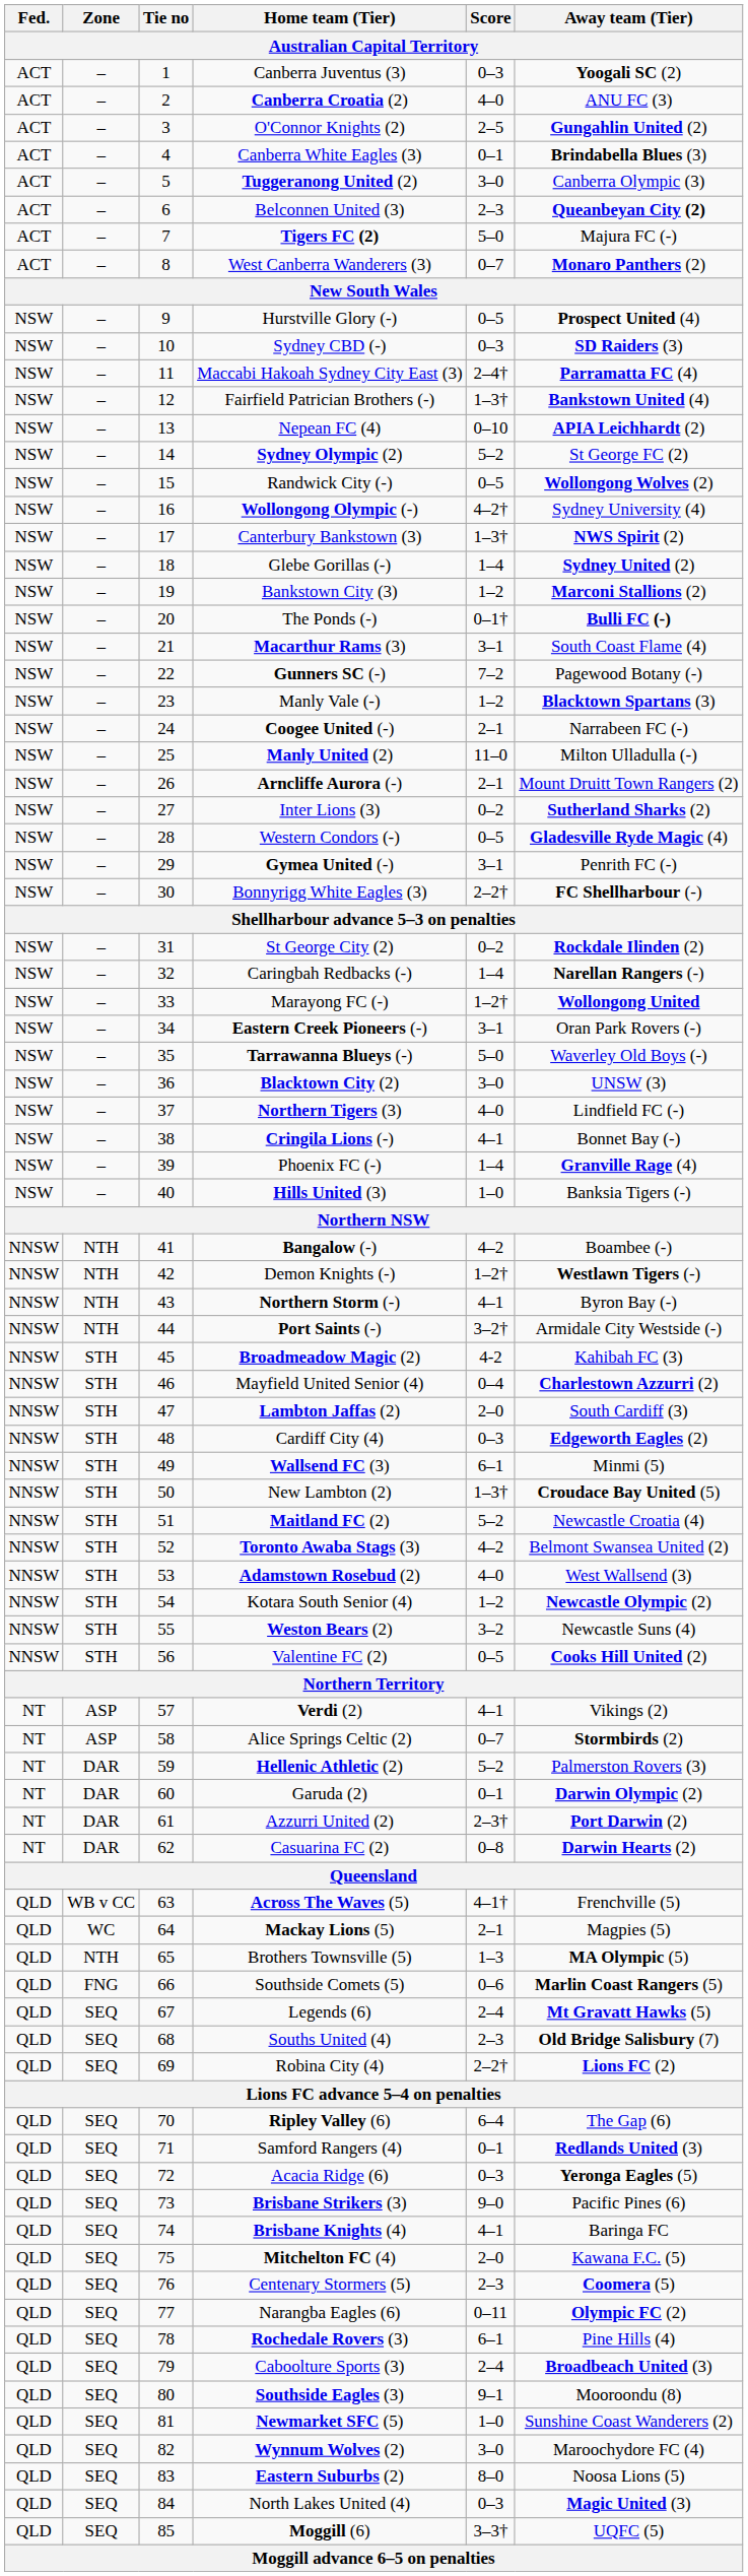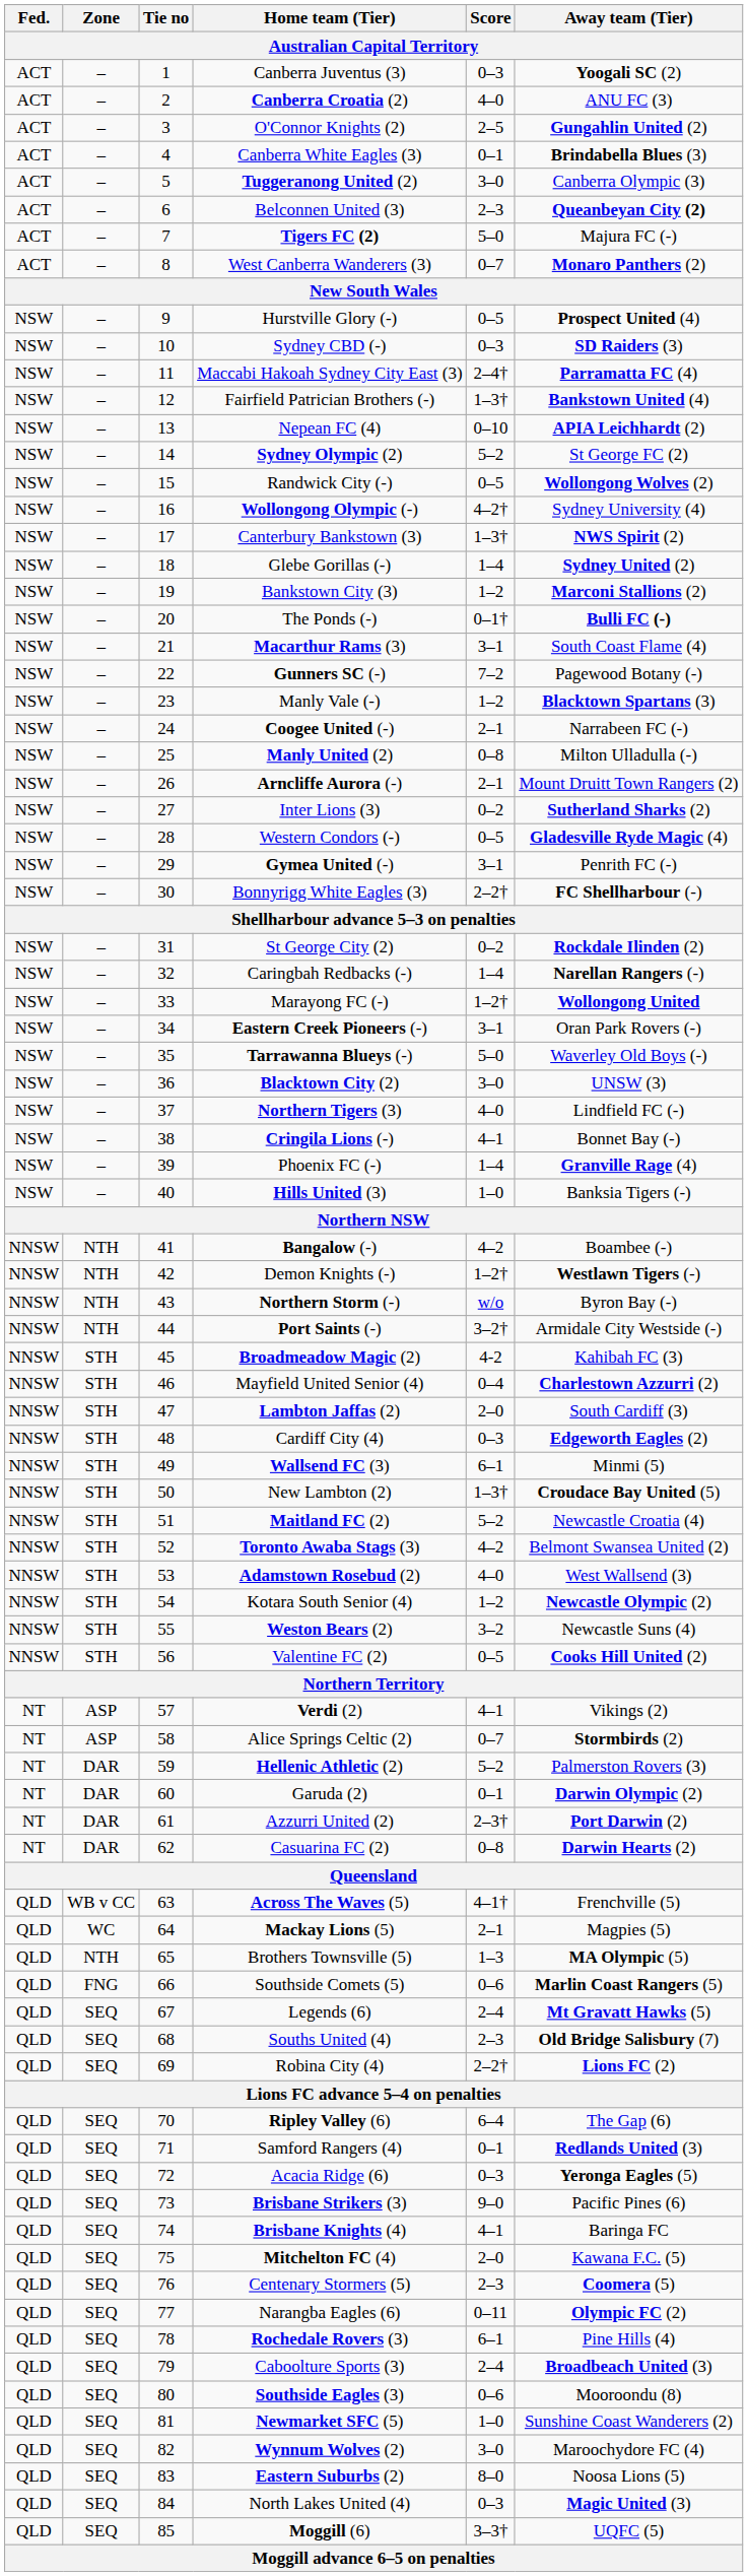 <table class="wikitable" style="text-align:center">
 <tr>
 <th>Fed.</th>
 <th>Zone</th>
 <th>Tie no</th>
 <th>Home team (Tier)</th>
 <th>Score</th>
 <th>Away team (Tier)</th>
 </tr>
 <tr>
 <th colspan=6><a href='#'>Australian Capital Territory</a></th>
 </tr>
 <tr>
 <td>ACT</td>
 <td>–</td>
 <td>1</td>
 <td>Canberra Juventus (3)</td>
 <td>0–3</td>
 <td><strong>Yoogali SC</strong> (2)</td>
 </tr>
 <tr>
 <td>ACT</td>
 <td>–</td>
 <td>2</td>
 <td><strong><a href='#'>Canberra Croatia</a></strong> (2)</td>
 <td>4–0</td>
 <td><a href='#'>ANU FC</a> (3)</td>
 </tr>
 <tr>
 <td>ACT</td>
 <td>–</td>
 <td>3</td>
 <td><a href='#'>O'Connor Knights</a> (2)</td>
 <td>2–5</td>
 <td><strong><a href='#'>Gungahlin United</a></strong> (2)</td>
 </tr>
 <tr>
 <td>ACT</td>
 <td>–</td>
 <td>4</td>
 <td><a href='#'>Canberra White Eagles</a> (3)</td>
 <td>0–1</td>
 <td><strong>Brindabella Blues</strong> (3)</td>
 </tr>
 <tr>
 <td>ACT</td>
 <td>–</td>
 <td>5</td>
 <td><strong><a href='#'>Tuggeranong United</a></strong> (2)</td>
 <td>3–0</td>
 <td><a href='#'>Canberra Olympic</a> (3)</td>
 </tr>
 <tr>
 <td>ACT</td>
 <td>–</td>
 <td>6</td>
 <td><a href='#'>Belconnen United</a> (3)</td>
 <td>2–3</td>
 <td><strong><a href='#'>Queanbeyan City</a> (2)</strong></td>
 </tr>
 <tr>
 <td>ACT</td>
 <td>–</td>
 <td>7</td>
 <td><strong><a href='#'>Tigers FC</a> (2)</strong></td>
 <td>5–0</td>
 <td>Majura FC (-)</td>
 </tr>
 <tr>
 <td>ACT</td>
 <td>–</td>
 <td>8</td>
 <td><a href='#'>West Canberra Wanderers</a> (3)</td>
 <td>0–7</td>
 <td><strong><a href='#'>Monaro Panthers</a></strong> (2)</td>
 </tr>
 <tr>
 <th colspan=6><a href='#'>New South Wales</a></th>
 </tr>
 <tr>
 <td>NSW</td>
 <td>–</td>
 <td>9</td>
 <td>Hurstville Glory (-)</td>
 <td>0–5</td>
 <td><strong>Prospect United</strong> (4)</td>
 </tr>
 <tr>
 <td>NSW</td>
 <td>–</td>
 <td>10</td>
 <td><a href='#'>Sydney CBD</a> (-)</td>
 <td>0–3</td>
 <td><strong><a href='#'>SD Raiders</a></strong> (3)</td>
 </tr>
 <tr>
 <td>NSW</td>
 <td>–</td>
 <td>11</td>
 <td><a href='#'>Maccabi Hakoah Sydney City East</a> (3)</td>
 <td>2–4†</td>
 <td><strong><a href='#'>Parramatta FC</a></strong> (4)</td>
 </tr>
 <tr>
 <td>NSW</td>
 <td>–</td>
 <td>12</td>
 <td>Fairfield Patrician Brothers (-)</td>
 <td>1–3†</td>
 <td><strong><a href='#'>Bankstown United</a></strong> (4)</td>
 </tr>
 <tr>
 <td>NSW</td>
 <td>–</td>
 <td>13</td>
 <td><a href='#'>Nepean FC</a> (4)</td>
 <td>0–10</td>
 <td><strong><a href='#'>APIA Leichhardt</a></strong> (2)</td>
 </tr>
 <tr>
 <td>NSW</td>
 <td>–</td>
 <td>14</td>
 <td><strong><a href='#'>Sydney Olympic</a></strong> (2)</td>
 <td>5–2</td>
 <td><a href='#'>St George FC</a> (2)</td>
 </tr>
 <tr>
 <td>NSW</td>
 <td>–</td>
 <td>15</td>
 <td>Randwick City (-)</td>
 <td>0–5</td>
 <td><strong><a href='#'>Wollongong Wolves</a></strong> (2)</td>
 </tr>
 <tr>
 <td>NSW</td>
 <td>–</td>
 <td>16</td>
 <td><strong><a href='#'>Wollongong Olympic</a></strong> (-)</td>
 <td>4–2†</td>
 <td><a href='#'>Sydney University</a> (4)</td>
 </tr>
 <tr>
 <td>NSW</td>
 <td>–</td>
 <td>17</td>
 <td><a href='#'>Canterbury Bankstown</a> (3)</td>
 <td>1–3†</td>
 <td><strong><a href='#'>NWS Spirit</a></strong> (2)</td>
 </tr>
 <tr>
 <td>NSW</td>
 <td>–</td>
 <td>18</td>
 <td>Glebe Gorillas (-)</td>
 <td>1–4</td>
 <td><strong><a href='#'>Sydney United</a></strong> (2)</td>
 </tr>
 <tr>
 <td>NSW</td>
 <td>–</td>
 <td>19</td>
 <td><a href='#'>Bankstown City</a> (3)</td>
 <td>1–2</td>
 <td><strong><a href='#'>Marconi Stallions</a></strong> (2)</td>
 </tr>
 <tr>
 <td>NSW</td>
 <td>–</td>
 <td>20</td>
 <td>The Ponds (-)</td>
 <td>0–1†</td>
 <td><strong><a href='#'>Bulli FC</a> (-)</strong></td>
 </tr>
 <tr>
 <td>NSW</td>
 <td>–</td>
 <td>21</td>
 <td><strong><a href='#'>Macarthur Rams</a></strong> (3)</td>
 <td>3–1</td>
 <td><a href='#'>South Coast Flame</a> (4)</td>
 </tr>
 <tr>
 <td>NSW</td>
 <td>–</td>
 <td>22</td>
 <td><strong>Gunners SC</strong> (-)</td>
 <td>7–2</td>
 <td>Pagewood Botany (-)</td>
 </tr>
 <tr>
 <td>NSW</td>
 <td>–</td>
 <td>23</td>
 <td>Manly Vale (-)</td>
 <td>1–2</td>
 <td><strong><a href='#'>Blacktown Spartans</a></strong> (3)</td>
 </tr>
 <tr>
 <td>NSW</td>
 <td>–</td>
 <td>24</td>
 <td><strong>Coogee United</strong> (-)</td>
 <td>2–1</td>
 <td>Narrabeen FC (-)</td>
 </tr>
 <tr>
 <td>NSW</td>
 <td>–</td>
 <td>25</td>
 <td><strong><a href='#'>Manly United</a></strong> (2)</td>
-<td>11–0</td>
+<td>0–8</td>
 <td>Milton Ulladulla (-)</td>
 </tr>
 <tr>
 <td>NSW</td>
 <td>–</td>
 <td>26</td>
 <td><strong>Arncliffe Aurora</strong> (-)</td>
 <td>2–1</td>
 <td><a href='#'>Mount Druitt Town Rangers</a> (2)</td>
 </tr>
 <tr>
 <td>NSW</td>
 <td>–</td>
 <td>27</td>
 <td><a href='#'>Inter Lions</a> (3)</td>
 <td>0–2</td>
 <td><strong><a href='#'>Sutherland Sharks</a></strong> (2)</td>
 </tr>
 <tr>
 <td>NSW</td>
 <td>–</td>
 <td>28</td>
 <td><a href='#'>Western Condors</a> (-)</td>
 <td>0–5</td>
 <td><strong><a href='#'>Gladesville Ryde Magic</a></strong> (4)</td>
 </tr>
 <tr>
 <td>NSW</td>
 <td>–</td>
 <td>29</td>
 <td><strong>Gymea United</strong> (-)</td>
 <td>3–1</td>
 <td>Penrith FC (-)</td>
 </tr>
 <tr>
 <td>NSW</td>
 <td>–</td>
 <td>30</td>
 <td><a href='#'>Bonnyrigg White Eagles</a> (3)</td>
 <td>2–2†</td>
 <td><strong>FC Shellharbour</strong> (-)</td>
 </tr>
 <tr>
 <th colspan=6>Shellharbour advance 5–3 on penalties</th>
 </tr>
 <tr>
 <td>NSW</td>
 <td>–</td>
 <td>31</td>
 <td><a href='#'>St George City</a> (2)</td>
 <td>0–2</td>
 <td><strong><a href='#'>Rockdale Ilinden</a></strong> (2)</td>
 </tr>
 <tr>
 <td>NSW</td>
 <td>–</td>
 <td>32</td>
 <td>Caringbah Redbacks (-)</td>
 <td>1–4</td>
 <td><strong>Narellan Rangers</strong> (-)</td>
 </tr>
 <tr>
 <td>NSW</td>
 <td>–</td>
 <td>33</td>
 <td>Marayong FC (-)</td>
 <td>1–2†</td>
 <td><strong><a href='#'>Wollongong United</a></strong></td>
 </tr>
 <tr>
 <td>NSW</td>
 <td>–</td>
 <td>34</td>
 <td><strong>Eastern Creek Pioneers</strong> (-)</td>
 <td>3–1</td>
 <td>Oran Park Rovers (-)</td>
 </tr>
 <tr>
 <td>NSW</td>
 <td>–</td>
 <td>35</td>
 <td><strong>Tarrawanna Blueys</strong> (-)</td>
 <td>5–0</td>
 <td><a href='#'>Waverley Old Boys</a> (-)</td>
 </tr>
 <tr>
 <td>NSW</td>
 <td>–</td>
 <td>36</td>
 <td><strong><a href='#'>Blacktown City</a></strong> (2)</td>
 <td>3–0</td>
 <td><a href='#'>UNSW</a> (3)</td>
 </tr>
 <tr>
 <td>NSW</td>
 <td>–</td>
 <td>37</td>
 <td><strong><a href='#'>Northern Tigers</a></strong> (3)</td>
 <td>4–0</td>
 <td>Lindfield FC (-)</td>
 </tr>
 <tr>
 <td>NSW</td>
 <td>–</td>
 <td>38</td>
 <td><strong><a href='#'>Cringila Lions</a></strong> (-)</td>
 <td>4–1</td>
 <td>Bonnet Bay (-)</td>
 </tr>
 <tr>
 <td>NSW</td>
 <td>–</td>
 <td>39</td>
 <td>Phoenix FC (-)</td>
 <td>1–4</td>
 <td><strong><a href='#'>Granville Rage</a></strong> (4)</td>
 </tr>
 <tr>
 <td>NSW</td>
 <td>–</td>
 <td>40</td>
 <td><strong><a href='#'>Hills United</a></strong> (3)</td>
 <td>1–0</td>
 <td>Banksia Tigers (-)</td>
 </tr>
 <tr>
 <th colspan=6><a href='#'>Northern NSW</a></th>
 </tr>
 <tr>
 <td>NNSW</td>
 <td>NTH</td>
 <td>41</td>
 <td><strong>Bangalow</strong> (-)</td>
 <td>4–2</td>
 <td>Boambee (-)</td>
 </tr>
 <tr>
 <td>NNSW</td>
 <td>NTH</td>
 <td>42</td>
 <td>Demon Knights (-)</td>
 <td>1–2†</td>
 <td><strong>Westlawn Tigers</strong> (-)</td>
 </tr>
 <tr>
 <td>NNSW</td>
 <td>NTH</td>
 <td>43</td>
 <td><strong>Northern Storm</strong> (-)</td>
-<td>4–1</td>
+<td><a href='#'>w/o</a></td>
 <td>Byron Bay (-)</td>
 </tr>
 <tr>
 <td>NNSW</td>
 <td>NTH</td>
 <td>44</td>
 <td><strong>Port Saints</strong> (-)</td>
 <td>3–2†</td>
 <td>Armidale City Westside (-)</td>
 </tr>
 <tr>
 <td>NNSW</td>
 <td>STH</td>
 <td>45</td>
 <td><strong><a href='#'>Broadmeadow Magic</a></strong> (2)</td>
 <td>4-2</td>
 <td><a href='#'>Kahibah FC</a> (3)</td>
 </tr>
 <tr>
 <td>NNSW</td>
 <td>STH</td>
 <td>46</td>
 <td>Mayfield United Senior (4)</td>
 <td>0–4</td>
 <td><strong><a href='#'>Charlestown Azzurri</a></strong> (2)</td>
 </tr>
 <tr>
 <td>NNSW</td>
 <td>STH</td>
 <td>47</td>
 <td><strong><a href='#'>Lambton Jaffas</a></strong> (2)</td>
 <td>2–0</td>
 <td><a href='#'>South Cardiff</a> (3)</td>
 </tr>
 <tr>
 <td>NNSW</td>
 <td>STH</td>
 <td>48</td>
 <td>Cardiff City (4)</td>
 <td>0–3</td>
 <td><strong><a href='#'>Edgeworth Eagles</a></strong> (2)</td>
 </tr>
 <tr>
 <td>NNSW</td>
 <td>STH</td>
 <td>49</td>
 <td><strong><a href='#'>Wallsend FC</a></strong> (3)</td>
 <td>6–1</td>
 <td>Minmi (5)</td>
 </tr>
 <tr>
 <td>NNSW</td>
 <td>STH</td>
 <td>50</td>
 <td>New Lambton (2)</td>
 <td>1–3†</td>
 <td><strong>Croudace Bay United</strong> (5)</td>
 </tr>
 <tr>
 <td>NNSW</td>
 <td>STH</td>
 <td>51</td>
 <td><strong><a href='#'>Maitland FC</a></strong> (2)</td>
 <td>5–2</td>
 <td><a href='#'>Newcastle Croatia</a> (4)</td>
 </tr>
 <tr>
 <td>NNSW</td>
 <td>STH</td>
 <td>52</td>
 <td><strong><a href='#'>Toronto Awaba Stags</a></strong> (3)</td>
 <td>4–2</td>
 <td><a href='#'>Belmont Swansea United</a> (2)</td>
 </tr>
 <tr>
 <td>NNSW</td>
 <td>STH</td>
 <td>53</td>
 <td><strong><a href='#'>Adamstown Rosebud</a></strong> (2)</td>
 <td>4–0</td>
 <td><a href='#'>West Wallsend</a> (3)</td>
 </tr>
 <tr>
 <td>NNSW</td>
 <td>STH</td>
 <td>54</td>
 <td>Kotara South Senior (4)</td>
 <td>1–2</td>
 <td><strong><a href='#'>Newcastle Olympic</a></strong> (2)</td>
 </tr>
 <tr>
 <td>NNSW</td>
 <td>STH</td>
 <td>55</td>
 <td><strong><a href='#'>Weston Bears</a></strong> (2)</td>
 <td>3–2</td>
 <td>Newcastle Suns (4)</td>
 </tr>
 <tr>
 <td>NNSW</td>
 <td>STH</td>
 <td>56</td>
 <td><a href='#'>Valentine FC</a> (2)</td>
 <td>0–5</td>
 <td><strong><a href='#'>Cooks Hill United</a></strong> (2)</td>
 </tr>
 <tr>
 <th colspan=6><a href='#'>Northern Territory</a></th>
 </tr>
 <tr>
 <td>NT</td>
 <td>ASP</td>
 <td>57</td>
 <td><strong>Verdi</strong> (2)</td>
 <td>4–1</td>
 <td>Vikings (2)</td>
 </tr>
 <tr>
 <td>NT</td>
 <td>ASP</td>
 <td>58</td>
 <td>Alice Springs Celtic (2)</td>
 <td>0–7</td>
 <td><strong>Stormbirds</strong> (2)</td>
 </tr>
 <tr>
 <td>NT</td>
 <td>DAR</td>
 <td>59</td>
 <td><strong><a href='#'>Hellenic Athletic</a></strong> (2)</td>
 <td>5–2</td>
 <td><a href='#'>Palmerston Rovers</a> (3)</td>
 </tr>
 <tr>
 <td>NT</td>
 <td>DAR</td>
 <td>60</td>
 <td>Garuda (2)</td>
 <td>0–1</td>
 <td><strong><a href='#'>Darwin Olympic</a></strong> (2)</td>
 </tr>
 <tr>
 <td>NT</td>
 <td>DAR</td>
 <td>61</td>
 <td><a href='#'>Azzurri United</a> (2)</td>
 <td>2–3†</td>
 <td><strong><a href='#'>Port Darwin</a></strong> (2)</td>
 </tr>
 <tr>
 <td>NT</td>
 <td>DAR</td>
 <td>62</td>
 <td><a href='#'>Casuarina FC</a> (2)</td>
 <td>0–8</td>
 <td><strong><a href='#'>Darwin Hearts</a></strong> (2)</td>
 </tr>
 <tr>
 <th colspan=6><a href='#'>Queensland</a></th>
 </tr>
 <tr>
 <td>QLD</td>
 <td>WB v CC</td>
 <td>63</td>
 <td><strong><a href='#'>Across The Waves</a></strong> (5)</td>
 <td>4–1†</td>
 <td>Frenchville (5)</td>
 </tr>
 <tr>
 <td>QLD</td>
 <td>WC</td>
 <td>64</td>
 <td><strong>Mackay Lions</strong> (5)</td>
 <td>2–1</td>
 <td>Magpies (5)</td>
 </tr>
 <tr>
 <td>QLD</td>
 <td>NTH</td>
 <td>65</td>
 <td>Brothers Townsville (5)</td>
 <td>1–3</td>
 <td><strong>MA Olympic</strong> (5)</td>
 </tr>
 <tr>
 <td>QLD</td>
 <td>FNG</td>
 <td>66</td>
 <td>Southside Comets (5)</td>
 <td>0–6</td>
 <td><strong>Marlin Coast Rangers</strong> (5)</td>
 </tr>
 <tr>
 <td>QLD</td>
 <td>SEQ</td>
 <td>67</td>
 <td>Legends (6)</td>
 <td>2–4</td>
 <td><strong><a href='#'>Mt Gravatt Hawks</a></strong> (5)</td>
 </tr>
 <tr>
 <td>QLD</td>
 <td>SEQ</td>
 <td>68</td>
 <td><a href='#'>Souths United</a> (4)</td>
 <td>2–3</td>
 <td><strong>Old Bridge Salisbury</strong> (7)</td>
 </tr>
 <tr>
 <td>QLD</td>
 <td>SEQ</td>
 <td>69</td>
 <td>Robina City (4)</td>
 <td>2–2†</td>
 <td><strong><a href='#'>Lions FC</a></strong> (2)</td>
 </tr>
 <tr>
 <th colspan=6>Lions FC advance 5–4 on penalties</th>
 </tr>
 <tr>
 <td>QLD</td>
 <td>SEQ</td>
 <td>70</td>
 <td><strong>Ripley Valley</strong> (6)</td>
 <td>6–4</td>
 <td><a href='#'>The Gap</a> (6)</td>
 </tr>
 <tr>
 <td>QLD</td>
 <td>SEQ</td>
 <td>71</td>
 <td>Samford Rangers (4)</td>
 <td>0–1</td>
 <td><strong><a href='#'>Redlands United</a></strong> (3)</td>
 </tr>
 <tr>
 <td>QLD</td>
 <td>SEQ</td>
 <td>72</td>
 <td><a href='#'>Acacia Ridge</a> (6)</td>
 <td>0–3</td>
 <td><strong>Yeronga Eagles</strong> (5)</td>
 </tr>
 <tr>
 <td>QLD</td>
 <td>SEQ</td>
 <td>73</td>
 <td><strong><a href='#'>Brisbane Strikers</a></strong> (3)</td>
 <td>9–0</td>
 <td>Pacific Pines (6)</td>
 </tr>
 <tr>
 <td>QLD</td>
 <td>SEQ</td>
 <td>74</td>
 <td><strong><a href='#'>Brisbane Knights</a></strong> (4)</td>
 <td>4–1</td>
 <td>Baringa FC</td>
 </tr>
 <tr>
 <td>QLD</td>
 <td>SEQ</td>
 <td>75</td>
 <td><strong>Mitchelton FC</strong> (4)</td>
 <td>2–0</td>
 <td><a href='#'>Kawana F.C.</a> (5)</td>
 </tr>
 <tr>
 <td>QLD</td>
 <td>SEQ</td>
 <td>76</td>
 <td><a href='#'>Centenary Stormers</a> (5)</td>
 <td>2–3</td>
 <td><strong><a href='#'>Coomera</a></strong> (5)</td>
 </tr>
 <tr>
 <td>QLD</td>
 <td>SEQ</td>
 <td>77</td>
 <td>Narangba Eagles (6)</td>
 <td>0–11</td>
 <td><strong><a href='#'>Olympic FC</a></strong> (2)</td>
 </tr>
 <tr>
 <td>QLD</td>
 <td>SEQ</td>
 <td>78</td>
 <td><strong><a href='#'>Rochedale Rovers</a></strong> (3)</td>
 <td>6–1</td>
 <td><a href='#'>Pine Hills</a> (4)</td>
 </tr>
 <tr>
 <td>QLD</td>
 <td>SEQ</td>
 <td>79</td>
 <td><a href='#'>Caboolture Sports</a> (3)</td>
 <td>2–4</td>
 <td><strong><a href='#'>Broadbeach United</a></strong> (3)</td>
 </tr>
 <tr>
 <td>QLD</td>
 <td>SEQ</td>
 <td>80</td>
 <td><strong><a href='#'>Southside Eagles</a></strong> (3)</td>
-<td>9–1</td>
+<td>0–6</td>
 <td>Mooroondu (8)</td>
 </tr>
 <tr>
 <td>QLD</td>
 <td>SEQ</td>
 <td>81</td>
 <td><strong><a href='#'>Newmarket SFC</a></strong> (5)</td>
 <td>1–0</td>
 <td><a href='#'>Sunshine Coast Wanderers</a> (2)</td>
 </tr>
 <tr>
 <td>QLD</td>
 <td>SEQ</td>
 <td>82</td>
 <td><strong><a href='#'>Wynnum Wolves</a></strong> (2)</td>
 <td>3–0</td>
 <td>Maroochydore FC (4)</td>
 </tr>
 <tr>
 <td>QLD</td>
 <td>SEQ</td>
 <td>83</td>
 <td><strong><a href='#'>Eastern Suburbs</a></strong> (2)</td>
 <td>8–0</td>
 <td>Noosa Lions (5)</td>
 </tr>
 <tr>
 <td>QLD</td>
 <td>SEQ</td>
 <td>84</td>
 <td>North Lakes United (4)</td>
 <td>0–3</td>
 <td><strong><a href='#'>Magic United</a></strong> (3)</td>
 </tr>
 <tr>
 <td>QLD</td>
 <td>SEQ</td>
 <td>85</td>
 <td><strong>Moggill</strong> (6)</td>
 <td>3–3†</td>
 <td><a href='#'>UQFC</a> (5)</td>
 </tr>
 <tr>
 <th colspan=6>Moggill advance 6–5 on penalties</th>
 </tr>
 </table>
